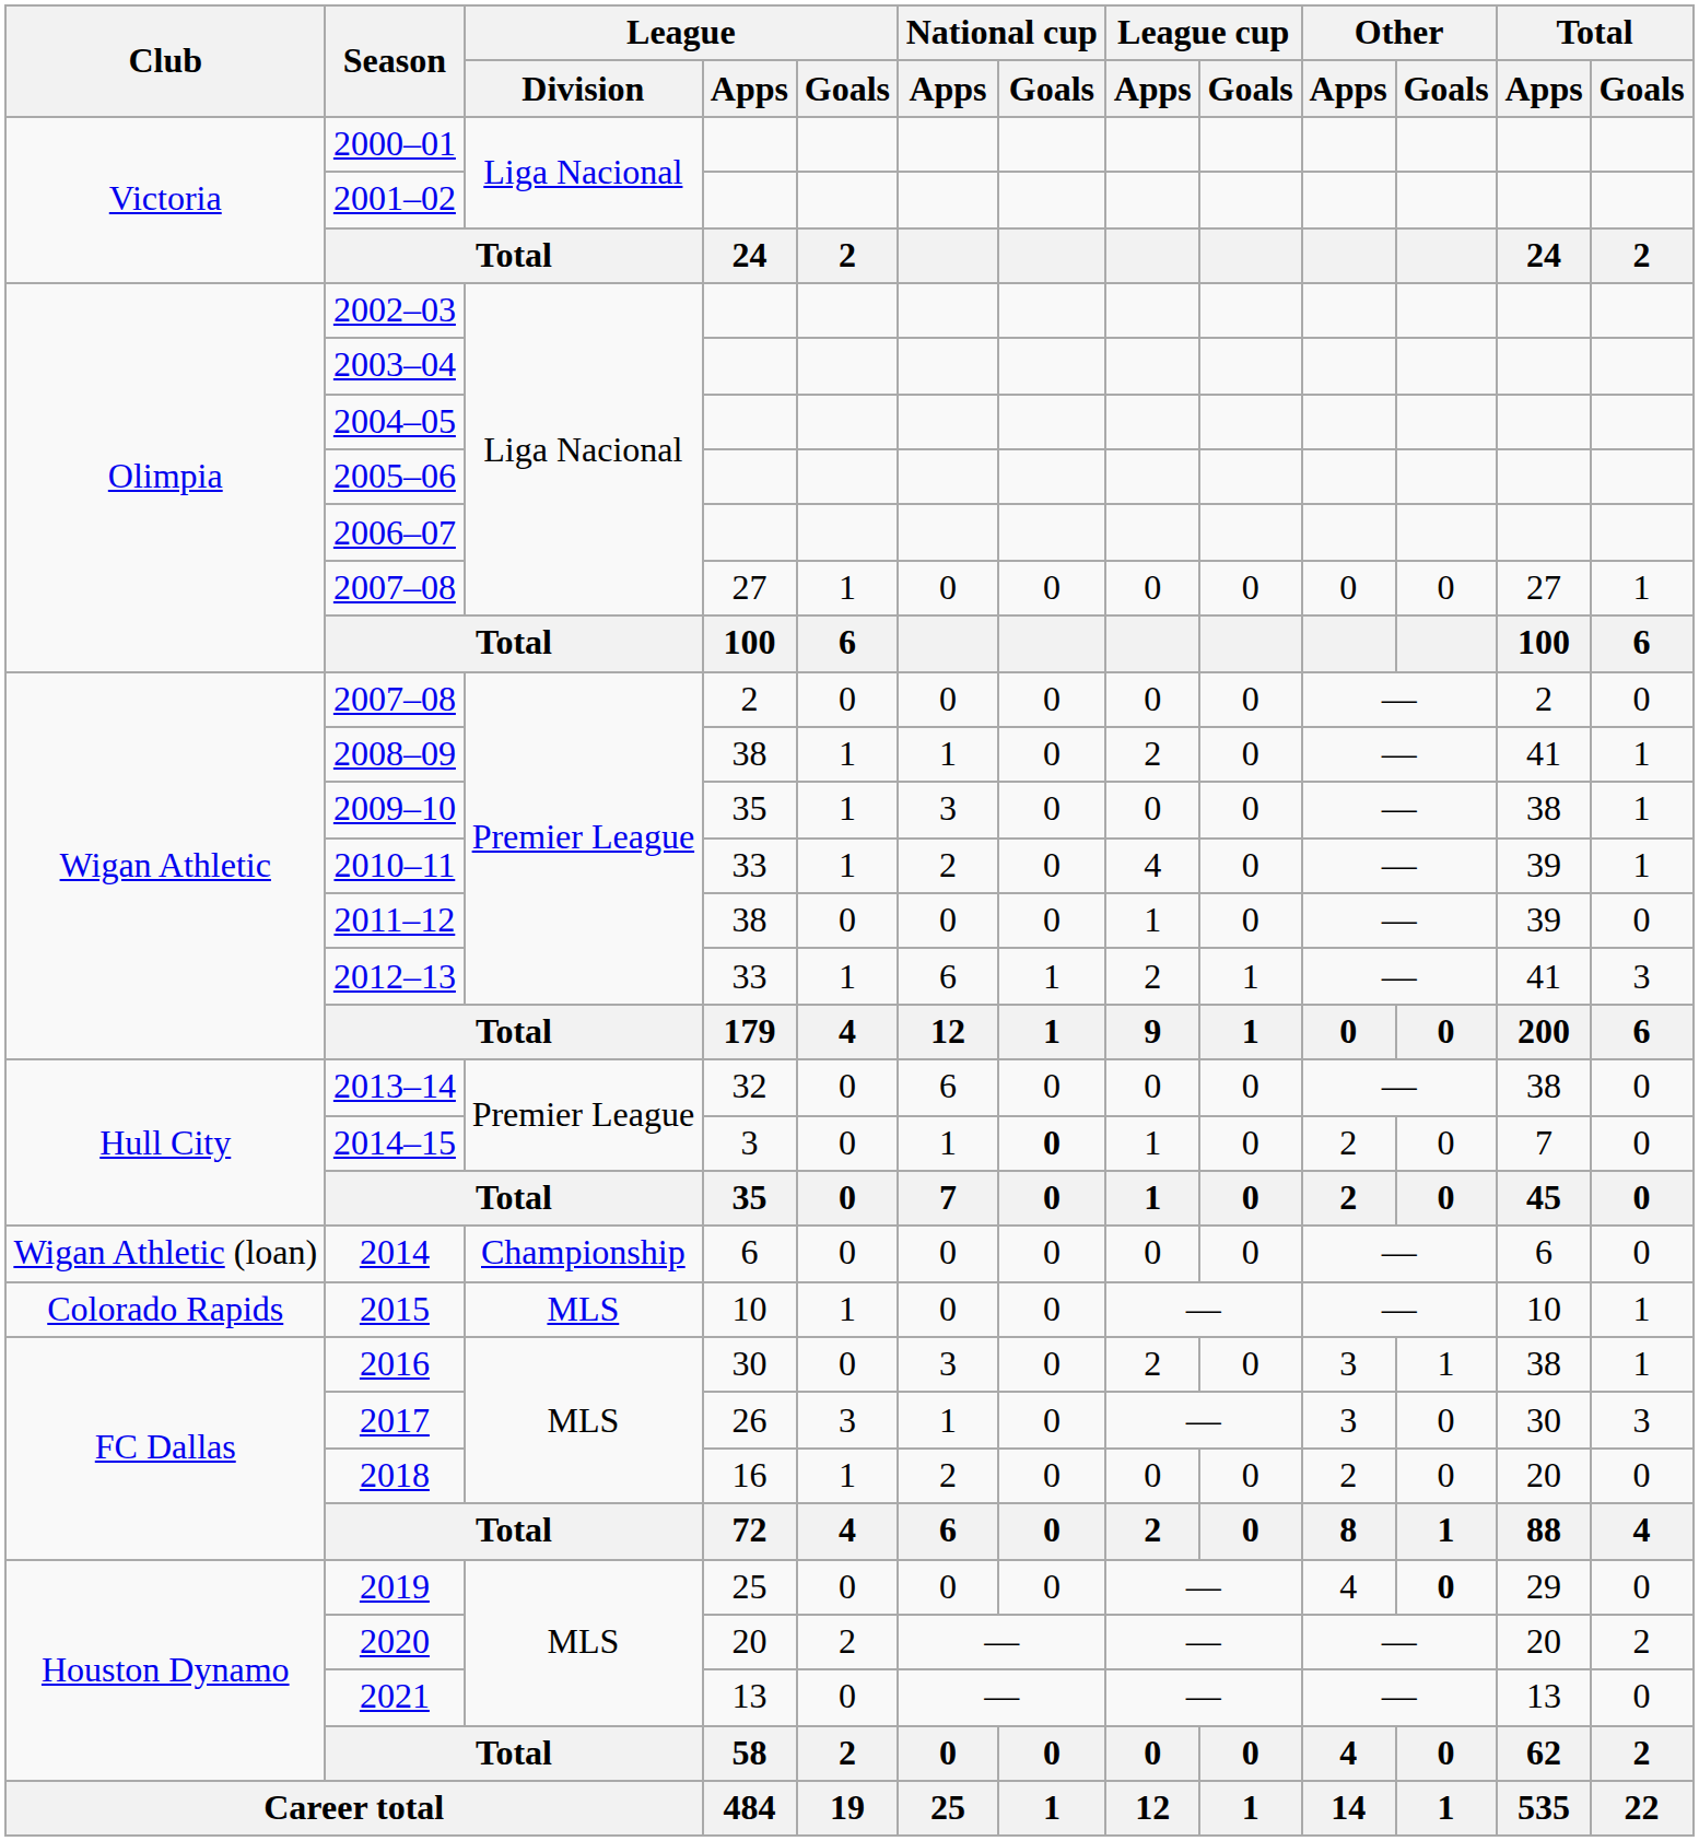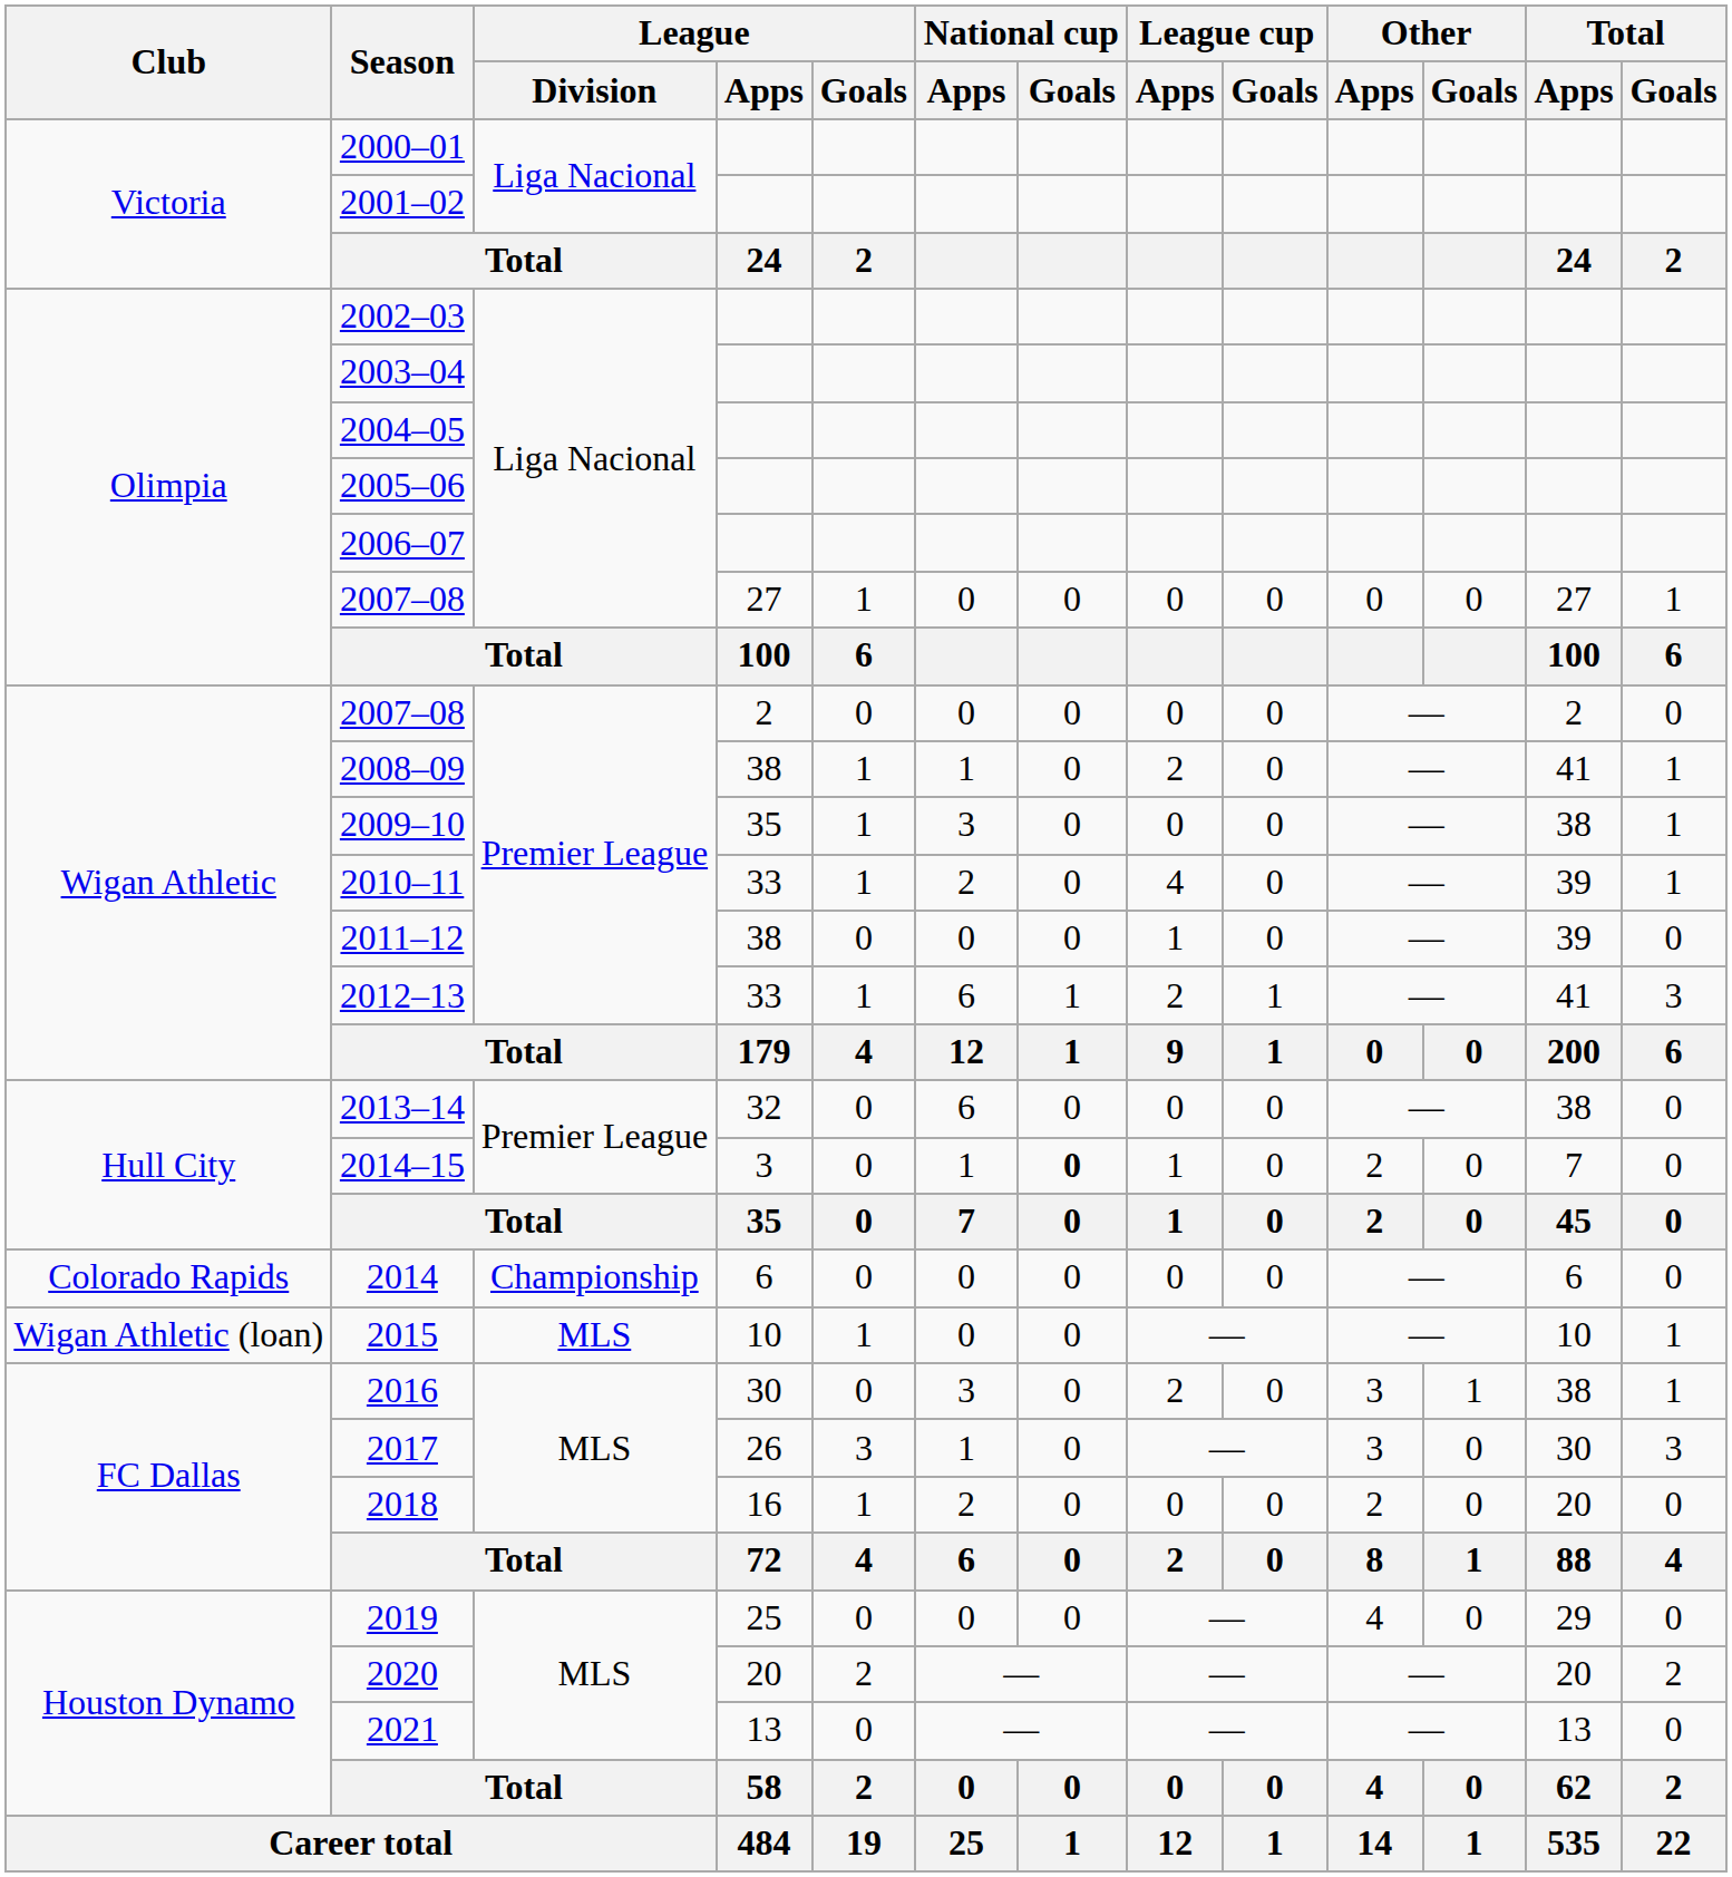 <table class="wikitable" style="text-align:center">
 <tr>
 <th rowspan="2">Club</th>
 <th rowspan="2">Season</th>
 <th colspan="3">League</th>
 <th colspan="2">National cup</th>
 <th colspan="2">League cup</th>
 <th colspan="2">Other</th>
 <th colspan="2">Total</th>
 </tr>
 <tr>
 <th>Division</th>
 <th>Apps</th>
 <th>Goals</th>
 <th>Apps</th>
 <th>Goals</th>
 <th>Apps</th>
 <th>Goals</th>
 <th>Apps</th>
 <th>Goals</th>
 <th>Apps</th>
 <th>Goals</th>
 </tr>
 <tr>
 <td rowspan="3"><a href='#'>Victoria</a></td>
 <td><a href='#'>2000–01</a></td>
 <td rowspan="2"><a href='#'>Liga Nacional</a></td>
 <td></td>
 <td></td>
 <td></td>
 <td></td>
 <td></td>
 <td></td>
 <td></td>
 <td></td>
 <td></td>
 <td></td>
 </tr>
 <tr>
 <td><a href='#'>2001–02</a></td>
 <td></td>
 <td></td>
 <td></td>
 <td></td>
 <td></td>
 <td></td>
 <td></td>
 <td></td>
 <td></td>
 <td></td>
 </tr>
 <tr>
 <th colspan="2">Total</th>
 <th>24</th>
 <th>2</th>
 <th></th>
 <th></th>
 <th></th>
 <th></th>
 <th></th>
 <th></th>
 <th>24</th>
 <th>2</th>
 </tr>
 <tr>
 <td rowspan="7"><a href='#'>Olimpia</a></td>
 <td><a href='#'>2002–03</a></td>
 <td rowspan="6">Liga Nacional</td>
 <td></td>
 <td></td>
 <td></td>
 <td></td>
 <td></td>
 <td></td>
 <td></td>
 <td></td>
 <td></td>
 <td></td>
 </tr>
 <tr>
 <td><a href='#'>2003–04</a></td>
 <td></td>
 <td></td>
 <td></td>
 <td></td>
 <td></td>
 <td></td>
 <td></td>
 <td></td>
 <td></td>
 <td></td>
 </tr>
 <tr>
 <td><a href='#'>2004–05</a></td>
 <td></td>
 <td></td>
 <td></td>
 <td></td>
 <td></td>
 <td></td>
 <td></td>
 <td></td>
 <td></td>
 <td></td>
 </tr>
 <tr>
 <td><a href='#'>2005–06</a></td>
 <td></td>
 <td></td>
 <td></td>
 <td></td>
 <td></td>
 <td></td>
 <td></td>
 <td></td>
 <td></td>
 <td></td>
 </tr>
 <tr>
 <td><a href='#'>2006–07</a></td>
 <td></td>
 <td></td>
 <td></td>
 <td></td>
 <td></td>
 <td></td>
 <td></td>
 <td></td>
 <td></td>
 <td></td>
 </tr>
 <tr>
 <td><a href='#'>2007–08</a></td>
 <td>27</td>
 <td>1</td>
 <td>0</td>
 <td>0</td>
 <td>0</td>
 <td>0</td>
 <td>0</td>
 <td>0</td>
 <td>27</td>
 <td>1</td>
 </tr>
 <tr>
 <th colspan="2">Total</th>
 <th>100</th>
 <th>6</th>
 <th></th>
 <th></th>
 <th></th>
 <th></th>
 <th></th>
 <th></th>
 <th>100</th>
 <th>6</th>
 </tr>
 <tr>
 <td rowspan="7"><a href='#'>Wigan Athletic</a></td>
 <td><a href='#'>2007–08</a></td>
 <td rowspan="6"><a href='#'>Premier League</a></td>
 <td>2</td>
 <td>0</td>
 <td>0</td>
 <td>0</td>
 <td>0</td>
 <td>0</td>
 <td colspan="2">—</td>
 <td>2</td>
 <td>0</td>
 </tr>
 <tr>
 <td><a href='#'>2008–09</a></td>
 <td>38</td>
 <td>1</td>
 <td>1</td>
 <td>0</td>
 <td>2</td>
 <td>0</td>
 <td colspan="2">—</td>
 <td>41</td>
 <td>1</td>
 </tr>
 <tr>
 <td><a href='#'>2009–10</a></td>
 <td>35</td>
 <td>1</td>
 <td>3</td>
 <td>0</td>
 <td>0</td>
 <td>0</td>
 <td colspan="2">—</td>
 <td>38</td>
 <td>1</td>
 </tr>
 <tr>
 <td><a href='#'>2010–11</a></td>
 <td>33</td>
 <td>1</td>
 <td>2</td>
 <td>0</td>
 <td>4</td>
 <td>0</td>
 <td colspan="2">—</td>
 <td>39</td>
 <td>1</td>
 </tr>
 <tr>
 <td><a href='#'>2011–12</a></td>
 <td>38</td>
 <td>0</td>
 <td>0</td>
 <td>0</td>
 <td>1</td>
 <td>0</td>
 <td colspan="2">—</td>
 <td>39</td>
 <td>0</td>
 </tr>
 <tr>
 <td><a href='#'>2012–13</a></td>
 <td>33</td>
 <td>1</td>
 <td>6</td>
 <td>1</td>
 <td>2</td>
 <td>1</td>
 <td colspan="2">—</td>
 <td>41</td>
 <td>3</td>
 </tr>
 <tr>
 <th colspan="2">Total</th>
 <th>179</th>
 <th>4</th>
 <th>12</th>
 <th>1</th>
 <th>9</th>
 <th>1</th>
 <th>0</th>
 <th>0</th>
 <th>200</th>
 <th>6</th>
 </tr>
 <tr>
 <td rowspan="3"><a href='#'>Hull City</a></td>
 <td><a href='#'>2013–14</a></td>
 <td rowspan="2">Premier League</td>
 <td>32</td>
 <td>0</td>
 <td>6</td>
 <td>0</td>
 <td>0</td>
 <td>0</td>
 <td colspan="2">—</td>
 <td>38</td>
 <td>0</td>
 </tr>
 <tr>
 <td><a href='#'>2014–15</a></td>
 <td>3</td>
 <td>0</td>
 <td>1</td>
 <td><strong>0</strong></td>
 <td>1</td>
 <td>0</td>
 <td>2</td>
 <td>0</td>
 <td>7</td>
 <td>0</td>
 </tr>
 <tr>
 <th colspan="2">Total</th>
 <th>35</th>
 <th>0</th>
 <th>7</th>
 <th>0</th>
 <th>1</th>
 <th>0</th>
 <th>2</th>
 <th>0</th>
 <th>45</th>
 <th>0</th>
 </tr>
 <tr>
-<td><a href='#'>Wigan Athletic</a> (loan)</td>
+<td><a href='#'>Colorado Rapids</a></td>
 <td><a href='#'>2014</a></td>
 <td><a href='#'>Championship</a></td>
 <td>6</td>
 <td>0</td>
 <td>0</td>
 <td>0</td>
 <td>0</td>
 <td>0</td>
 <td colspan="2">—</td>
 <td>6</td>
 <td>0</td>
 </tr>
 <tr>
-<td><a href='#'>Colorado Rapids</a></td>
+<td><a href='#'>Wigan Athletic</a> (loan)</td>
 <td><a href='#'>2015</a></td>
 <td><a href='#'>MLS</a></td>
 <td>10</td>
 <td>1</td>
 <td>0</td>
 <td>0</td>
 <td colspan="2">—</td>
 <td colspan="2">—</td>
 <td>10</td>
 <td>1</td>
 </tr>
 <tr>
 <td rowspan="4"><a href='#'>FC Dallas</a></td>
 <td><a href='#'>2016</a></td>
 <td rowspan="3">MLS</td>
 <td>30</td>
 <td>0</td>
 <td>3</td>
 <td>0</td>
 <td>2</td>
 <td>0</td>
 <td>3</td>
 <td>1</td>
 <td>38</td>
 <td>1</td>
 </tr>
 <tr>
 <td><a href='#'>2017</a></td>
 <td>26</td>
 <td>3</td>
 <td>1</td>
 <td>0</td>
 <td colspan="2">—</td>
 <td>3</td>
 <td>0</td>
 <td>30</td>
 <td>3</td>
 </tr>
 <tr>
 <td><a href='#'>2018</a></td>
 <td>16</td>
 <td>1</td>
 <td>2</td>
 <td>0</td>
 <td>0</td>
 <td>0</td>
 <td>2</td>
 <td>0</td>
 <td>20</td>
 <td>0</td>
 </tr>
 <tr>
 <th colspan="2">Total</th>
 <th>72</th>
 <th>4</th>
 <th>6</th>
 <th>0</th>
 <th>2</th>
 <th>0</th>
 <th>8</th>
 <th>1</th>
 <th>88</th>
 <th>4</th>
 </tr>
 <tr>
 <td rowspan="4"><a href='#'>Houston Dynamo</a></td>
 <td><a href='#'>2019</a></td>
 <td rowspan="3">MLS</td>
 <td>25</td>
 <td>0</td>
 <td>0</td>
 <td>0</td>
 <td colspan="2">—</td>
 <td>4</td>
-<td><strong>0</strong></td>
+<td>0</td>
 <td>29</td>
 <td>0</td>
 </tr>
 <tr>
 <td><a href='#'>2020</a></td>
 <td>20</td>
 <td>2</td>
 <td colspan="2">—</td>
 <td colspan="2">—</td>
 <td colspan="2">—</td>
 <td>20</td>
 <td>2</td>
 </tr>
 <tr>
 <td><a href='#'>2021</a></td>
 <td>13</td>
 <td>0</td>
 <td colspan="2">—</td>
 <td colspan="2">—</td>
 <td colspan="2">—</td>
 <td>13</td>
 <td>0</td>
 </tr>
 <tr>
 <th colspan="2">Total</th>
 <th>58</th>
 <th>2</th>
 <th>0</th>
 <th>0</th>
 <th>0</th>
 <th>0</th>
 <th>4</th>
 <th>0</th>
 <th>62</th>
 <th>2</th>
 </tr>
 <tr>
 <th colspan="3">Career total</th>
 <th>484</th>
 <th>19</th>
 <th>25</th>
 <th>1</th>
 <th>12</th>
 <th>1</th>
 <th>14</th>
 <th>1</th>
 <th>535</th>
 <th>22</th>
 </tr>
 </table>
